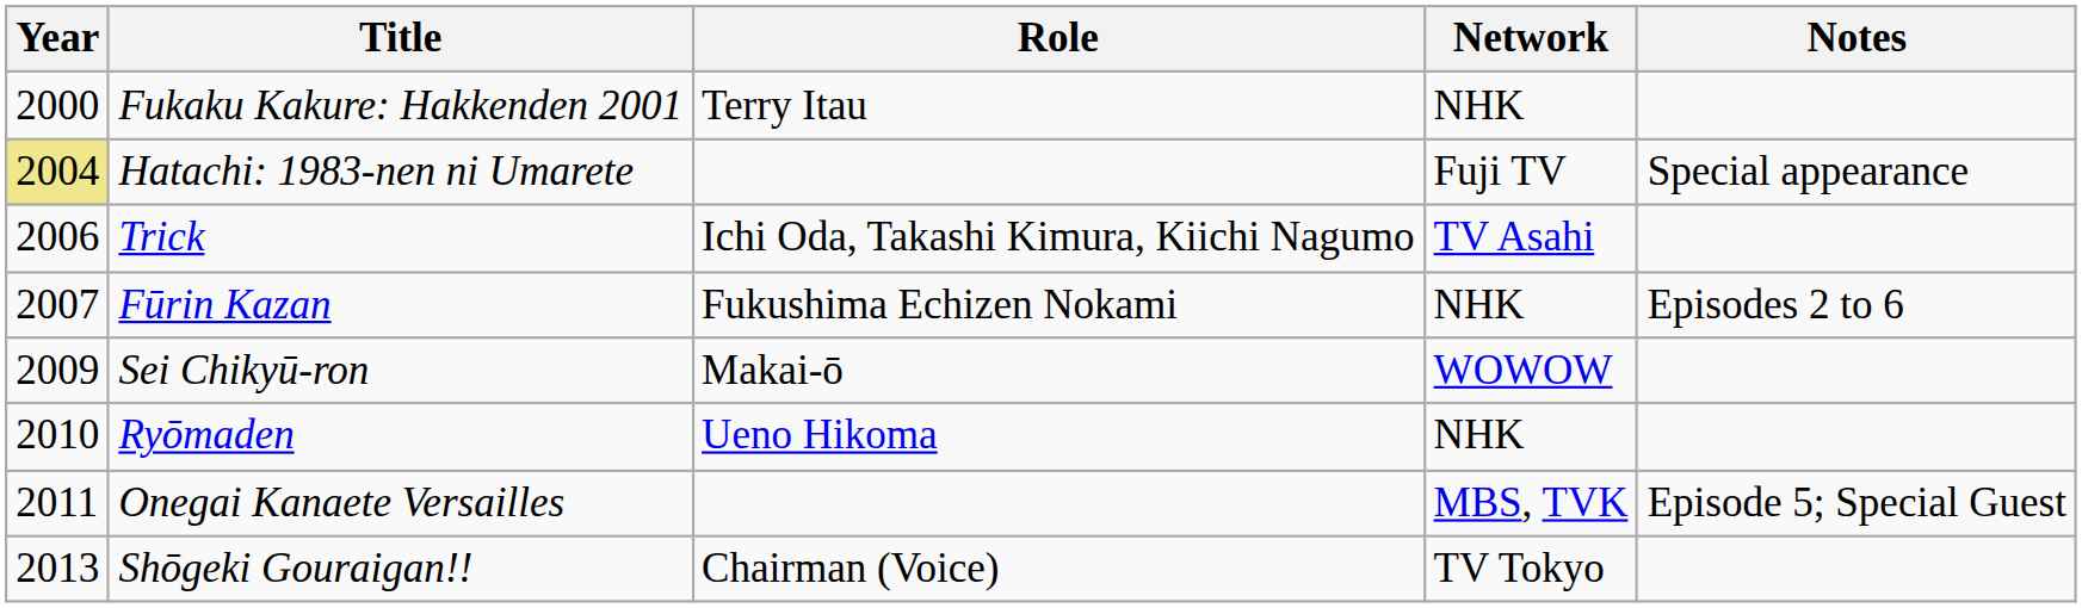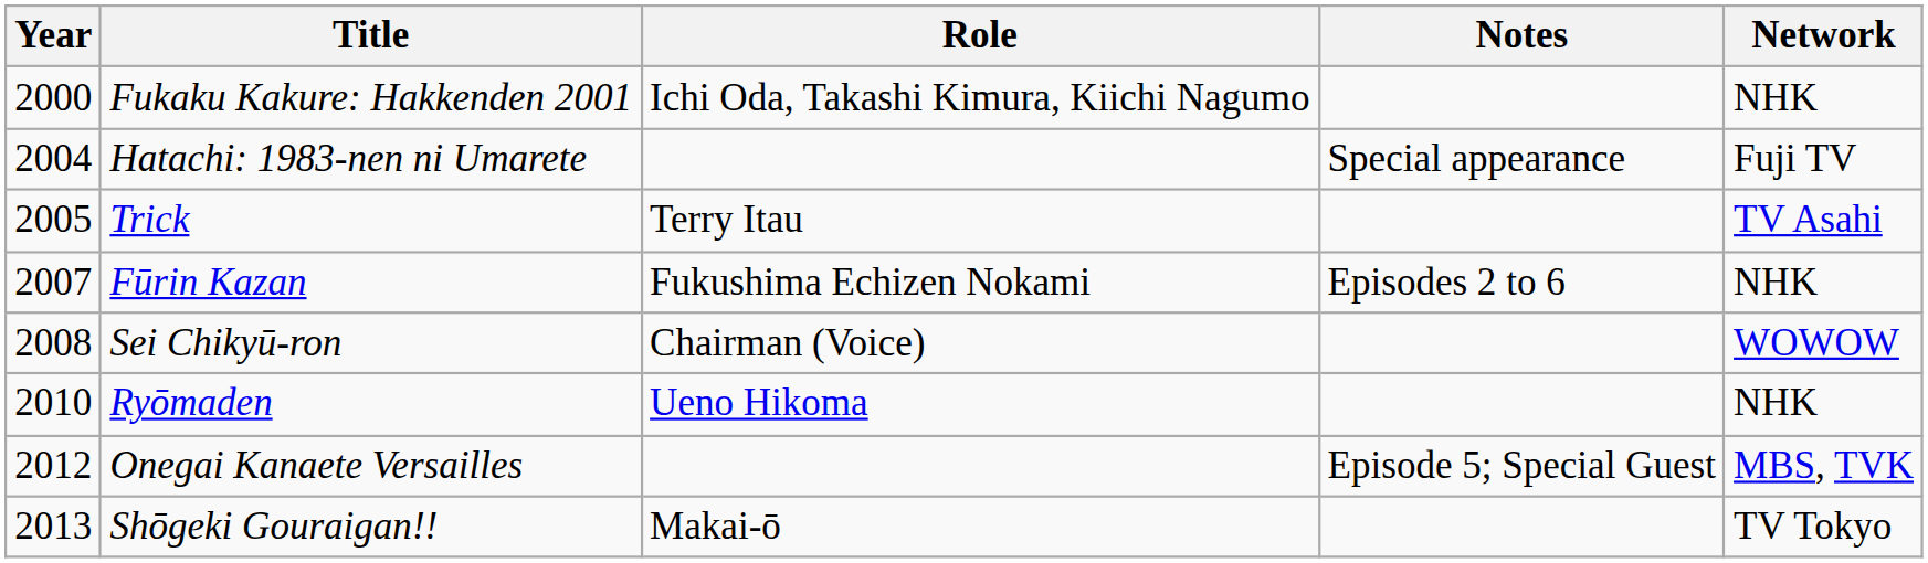 <table class="wikitable">
 <tr>
 <th>Year</th>
 <th>Title</th>
 <th>Role</th>
+<th>Notes</th>
 <th>Network</th>
-<th>Notes</th>
 </tr>
 <tr>
 <td>2000</td>
 <td><em>Fukaku Kakure: Hakkenden 2001</em></td>
-<td>Terry Itau</td>
+<td>Ichi Oda, Takashi Kimura, Kiichi Nagumo</td>
+<td></td>
 <td>NHK</td>
-<td></td>
 </tr>
 <tr>
-<td style="background: khaki;">2004</td>
+<td>2004</td>
 <td><em>Hatachi: 1983-nen ni Umarete</em></td>
 <td></td>
+<td>Special appearance</td>
 <td>Fuji TV</td>
-<td>Special appearance</td>
 </tr>
 <tr>
-<td>2006</td>
+<td>2005</td>
 <td><em><a href='#'>Trick</a></em></td>
-<td>Ichi Oda, Takashi Kimura, Kiichi Nagumo</td>
+<td>Terry Itau</td>
+<td></td>
 <td><a href='#'>TV Asahi</a></td>
-<td></td>
 </tr>
 <tr>
 <td>2007</td>
 <td><em><a href='#'>Fūrin Kazan</a></em></td>
 <td>Fukushima Echizen Nokami</td>
+<td>Episodes 2 to 6</td>
 <td>NHK</td>
-<td>Episodes 2 to 6</td>
 </tr>
 <tr>
-<td>2009</td>
+<td>2008</td>
 <td><em>Sei Chikyū-ron</em></td>
-<td>Makai-ō</td>
+<td>Chairman (Voice)</td>
+<td></td>
 <td><a href='#'>WOWOW</a></td>
-<td></td>
 </tr>
 <tr>
 <td>2010</td>
 <td><em><a href='#'>Ryōmaden</a></em></td>
 <td><a href='#'>Ueno Hikoma</a></td>
+<td></td>
 <td>NHK</td>
-<td></td>
 </tr>
 <tr>
-<td>2011</td>
+<td>2012</td>
 <td><em>Onegai Kanaete Versailles</em></td>
 <td></td>
+<td>Episode 5; Special Guest</td>
 <td><a href='#'>MBS</a>, <a href='#'>TVK</a></td>
-<td>Episode 5; Special Guest</td>
 </tr>
 <tr>
 <td>2013</td>
 <td><em>Shōgeki Gouraigan!!</em></td>
-<td>Chairman (Voice)</td>
+<td>Makai-ō</td>
+<td></td>
 <td>TV Tokyo</td>
-<td></td>
 </tr>
 </table>
